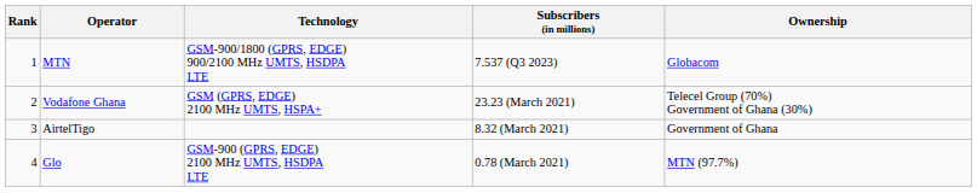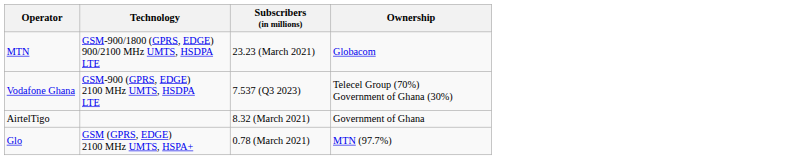 <table class="wikitable">
 <tr>
-<th style="width:3%;">Rank</th>
 <th style="width:15%;">Operator</th>
 <th style="width:30%;">Technology</th>
 <th style="width:20%;">Subscribers<br><small>(in millions)</small></th>
 <th style="width:32%;">Ownership</th>
 </tr>
 <tr>
-<td align=right>1</td>
 <td><a href='#'>MTN</a></td>
 <td><a href='#'>GSM</a>-900/1800 (<a href='#'>GPRS</a>, <a href='#'>EDGE</a>)<br>900/2100 MHz <a href='#'>UMTS</a>, <a href='#'>HSDPA</a><br><a href='#'>LTE</a></td>
-<td>7.537 (Q3 2023)</td>
+<td>23.23 (March 2021)</td>
 <td><a href='#'>Globacom</a></td>
 </tr>
 <tr>
-<td align=right>2</td>
 <td><a href='#'>Vodafone Ghana</a></td>
-<td><a href='#'>GSM</a> (<a href='#'>GPRS</a>, <a href='#'>EDGE</a>)<br>2100 MHz <a href='#'>UMTS</a>, <a href='#'>HSPA+</a></td>
-<td>23.23 (March 2021)</td>
+<td><a href='#'>GSM</a>-900 (<a href='#'>GPRS</a>, <a href='#'>EDGE</a>)<br>2100 MHz <a href='#'>UMTS</a>, <a href='#'>HSDPA</a><br><a href='#'>LTE</a></td>
+<td>7.537 (Q3 2023)</td>
 <td>Telecel Group (70%)<br>Government of Ghana (30%)</td>
 </tr>
 <tr>
-<td align=right>3</td>
 <td>AirtelTigo</td>
 <td></td>
 <td>8.32 (March 2021)</td>
 <td>Government of Ghana</td>
 </tr>
 <tr>
-<td align=right>4</td>
 <td><a href='#'>Glo</a></td>
-<td><a href='#'>GSM</a>-900 (<a href='#'>GPRS</a>, <a href='#'>EDGE</a>)<br>2100 MHz <a href='#'>UMTS</a>, <a href='#'>HSDPA</a><br><a href='#'>LTE</a></td>
+<td><a href='#'>GSM</a> (<a href='#'>GPRS</a>, <a href='#'>EDGE</a>)<br>2100 MHz <a href='#'>UMTS</a>, <a href='#'>HSPA+</a></td>
 <td>0.78 (March 2021)</td>
 <td><a href='#'>MTN</a> (97.7%)</td>
 </tr>
 </table>
